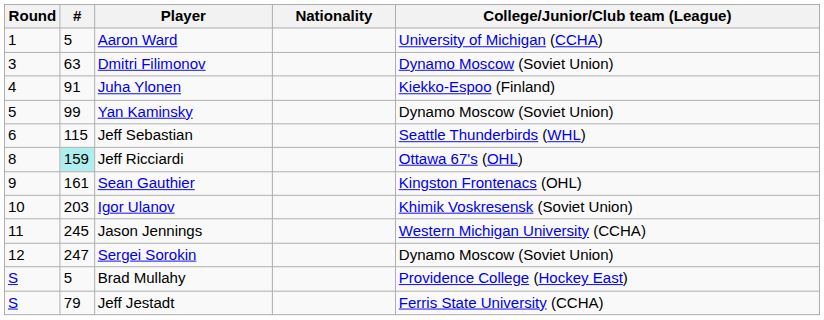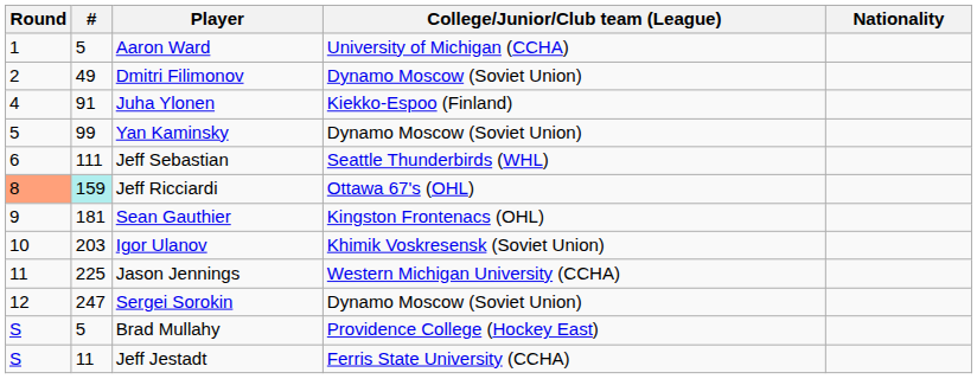 <table class="wikitable">
 <tr align="center">
 <th bgcolor="#DDDDFF" width="4.0%">Round</th>
 <th bgcolor="#DDDDFF" width="4.0%">#</th>
 <th bgcolor="#DDDDFF" width="21.0%">Player</th>
+<th bgcolor="#DDDDFF" width="50.0%">College/Junior/Club team (League)</th>
 <th bgcolor="#DDDDFF" width="14.5%">Nationality</th>
-<th bgcolor="#DDDDFF" width="50.0%">College/Junior/Club team (League)</th>
 </tr>
 <tr>
 <td>1</td>
 <td>5</td>
 <td><a href='#'>Aaron Ward</a></td>
+<td><a href='#'>University of Michigan</a> (<a href='#'>CCHA</a>)</td>
 <td></td>
-<td><a href='#'>University of Michigan</a> (<a href='#'>CCHA</a>)</td>
 </tr>
 <tr>
-<td>3</td>
-<td>63</td>
+<td>2</td>
+<td>49</td>
 <td><a href='#'>Dmitri Filimonov</a></td>
+<td><a href='#'>Dynamo Moscow</a> (Soviet Union)</td>
 <td></td>
-<td><a href='#'>Dynamo Moscow</a> (Soviet Union)</td>
 </tr>
 <tr>
 <td>4</td>
 <td>91</td>
 <td><a href='#'>Juha Ylonen</a></td>
+<td><a href='#'>Kiekko-Espoo</a> (Finland)</td>
 <td></td>
-<td><a href='#'>Kiekko-Espoo</a> (Finland)</td>
 </tr>
 <tr>
 <td>5</td>
 <td>99</td>
 <td><a href='#'>Yan Kaminsky</a></td>
+<td>Dynamo Moscow (Soviet Union)</td>
 <td></td>
-<td>Dynamo Moscow (Soviet Union)</td>
 </tr>
 <tr>
 <td>6</td>
-<td>115</td>
+<td>111</td>
 <td>Jeff Sebastian</td>
+<td><a href='#'>Seattle Thunderbirds</a> (<a href='#'>WHL</a>)</td>
 <td></td>
-<td><a href='#'>Seattle Thunderbirds</a> (<a href='#'>WHL</a>)</td>
 </tr>
 <tr>
-<td>8</td>
+<td style="background: lightsalmon;">8</td>
 <td style="background: paleturquoise;">159</td>
 <td>Jeff Ricciardi</td>
+<td><a href='#'>Ottawa 67's</a> (<a href='#'>OHL</a>)</td>
 <td></td>
-<td><a href='#'>Ottawa 67's</a> (<a href='#'>OHL</a>)</td>
 </tr>
 <tr>
 <td>9</td>
-<td>161</td>
+<td>181</td>
 <td><a href='#'>Sean Gauthier</a></td>
+<td><a href='#'>Kingston Frontenacs</a> (OHL)</td>
 <td></td>
-<td><a href='#'>Kingston Frontenacs</a> (OHL)</td>
 </tr>
 <tr>
 <td>10</td>
 <td>203</td>
 <td><a href='#'>Igor Ulanov</a></td>
+<td><a href='#'>Khimik Voskresensk</a> (Soviet Union)</td>
 <td></td>
-<td><a href='#'>Khimik Voskresensk</a> (Soviet Union)</td>
 </tr>
 <tr>
 <td>11</td>
-<td>245</td>
+<td>225</td>
 <td>Jason Jennings</td>
+<td><a href='#'>Western Michigan University</a> (CCHA)</td>
 <td></td>
-<td><a href='#'>Western Michigan University</a> (CCHA)</td>
 </tr>
 <tr>
 <td>12</td>
 <td>247</td>
 <td><a href='#'>Sergei Sorokin</a></td>
+<td>Dynamo Moscow (Soviet Union)</td>
 <td></td>
-<td>Dynamo Moscow (Soviet Union)</td>
 </tr>
 <tr>
 <td><a href='#'>S</a></td>
 <td>5</td>
 <td>Brad Mullahy</td>
+<td><a href='#'>Providence College</a> (<a href='#'>Hockey East</a>)</td>
 <td></td>
-<td><a href='#'>Providence College</a> (<a href='#'>Hockey East</a>)</td>
 </tr>
 <tr>
 <td><a href='#'>S</a></td>
-<td>79</td>
+<td>11</td>
 <td>Jeff Jestadt</td>
+<td><a href='#'>Ferris State University</a> (CCHA)</td>
 <td></td>
-<td><a href='#'>Ferris State University</a> (CCHA)</td>
 </tr>
 </table>
